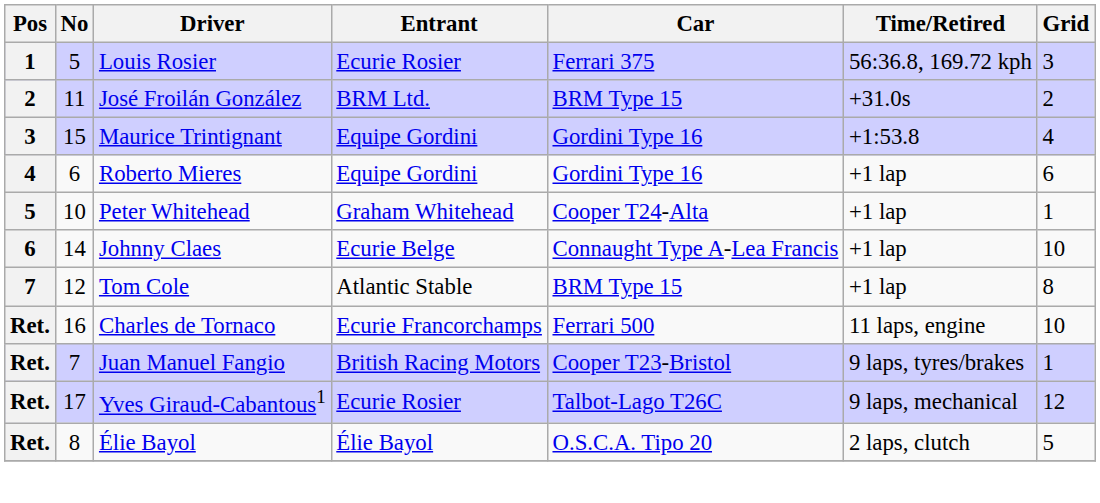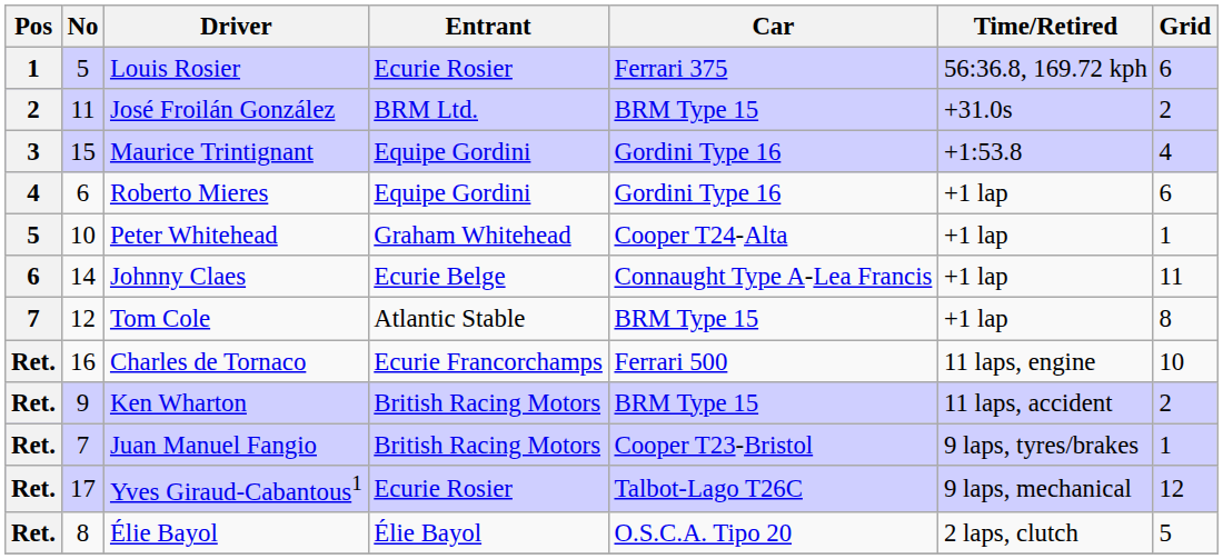 <table class="wikitable" style="font-size: 95%;">
 <tr>
 <th>Pos</th>
 <th>No</th>
 <th>Driver</th>
 <th>Entrant</th>
 <th>Car</th>
 <th>Time/Retired</th>
 <th>Grid</th>
 </tr>
 <tr style="background-color: #CFCFFF">
 <th>1</th>
 <td align="center">5</td>
 <td> <a href='#'>Louis Rosier</a></td>
 <td><a href='#'>Ecurie Rosier</a></td>
 <td><a href='#'>Ferrari 375</a></td>
 <td>56:36.8, 169.72 kph</td>
-<td>3</td>
+<td>6</td>
 </tr>
 <tr style="background-color: #CFCFFF">
 <th>2</th>
 <td align="center">11</td>
 <td> <a href='#'>José Froilán González</a></td>
 <td><a href='#'>BRM Ltd.</a></td>
 <td><a href='#'>BRM Type 15</a></td>
 <td>+31.0s</td>
 <td>2</td>
 </tr>
 <tr style="background-color: #CFCFFF">
 <th>3</th>
 <td align="center">15</td>
 <td> <a href='#'>Maurice Trintignant</a></td>
 <td><a href='#'>Equipe Gordini</a></td>
 <td><a href='#'>Gordini Type 16</a></td>
 <td>+1:53.8</td>
 <td>4</td>
 </tr>
 <tr>
 <th>4</th>
 <td align="center">6</td>
 <td> <a href='#'>Roberto Mieres</a></td>
 <td><a href='#'>Equipe Gordini</a></td>
 <td><a href='#'>Gordini Type 16</a></td>
 <td>+1 lap</td>
 <td>6</td>
 </tr>
 <tr>
 <th>5</th>
 <td align="center">10</td>
 <td> <a href='#'>Peter Whitehead</a></td>
 <td><a href='#'>Graham Whitehead</a></td>
 <td><a href='#'>Cooper T24</a>-<a href='#'>Alta</a></td>
 <td>+1 lap</td>
 <td>1</td>
 </tr>
 <tr>
 <th>6</th>
 <td align="center">14</td>
 <td> <a href='#'>Johnny Claes</a></td>
 <td><a href='#'>Ecurie Belge</a></td>
 <td><a href='#'>Connaught Type A</a>-<a href='#'>Lea Francis</a></td>
 <td>+1 lap</td>
-<td>10</td>
+<td>11</td>
 </tr>
 <tr>
 <th>7</th>
 <td align="center">12</td>
 <td> <a href='#'>Tom Cole</a></td>
 <td>Atlantic Stable</td>
 <td><a href='#'>BRM Type 15</a></td>
 <td>+1 lap</td>
 <td>8</td>
 </tr>
 <tr>
 <th>Ret.</th>
 <td align="center">16</td>
 <td> <a href='#'>Charles de Tornaco</a></td>
 <td><a href='#'>Ecurie Francorchamps</a></td>
 <td><a href='#'>Ferrari 500</a></td>
 <td>11 laps, engine</td>
 <td>10</td>
+</tr>
+<tr style="background-color: #CFCFFF">
+<th>Ret.</th>
+<td align="center">9</td>
+<td> <a href='#'>Ken Wharton</a></td>
+<td><a href='#'>British Racing Motors</a></td>
+<td><a href='#'>BRM Type 15</a></td>
+<td>11 laps, accident</td>
+<td>2</td>
 </tr>
 <tr style="background-color: #CFCFFF">
 <th>Ret.</th>
 <td align="center">7</td>
 <td> <a href='#'>Juan Manuel Fangio</a></td>
 <td><a href='#'>British Racing Motors</a></td>
 <td><a href='#'>Cooper T23</a>-<a href='#'>Bristol</a></td>
 <td>9 laps, tyres/brakes</td>
 <td>1</td>
 </tr>
 <tr style="background-color: #CFCFFF">
 <th>Ret.</th>
 <td align="center">17</td>
 <td> <a href='#'>Yves Giraud-Cabantous</a><sup>1</sup></td>
 <td><a href='#'>Ecurie Rosier</a></td>
 <td><a href='#'>Talbot-Lago T26C</a></td>
 <td>9 laps, mechanical</td>
 <td>12</td>
 </tr>
 <tr>
 <th>Ret.</th>
 <td align="center">8</td>
 <td> <a href='#'>Élie Bayol</a></td>
 <td><a href='#'>Élie Bayol</a></td>
 <td><a href='#'>O.S.C.A. Tipo 20</a></td>
 <td>2 laps, clutch</td>
 <td>5</td>
 </tr>
 <tr>
 </tr>
 </table>
